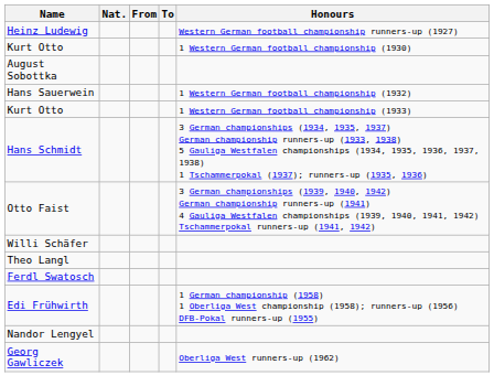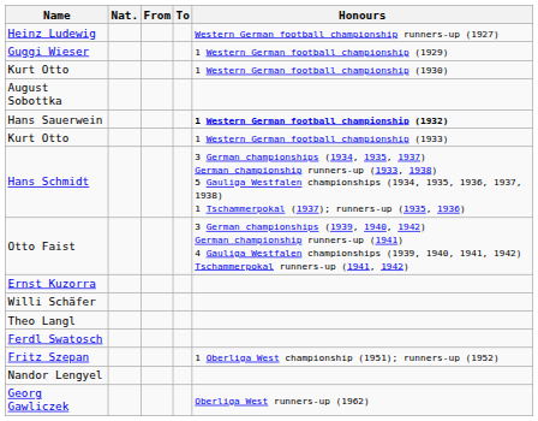 <table class="wikitable sortable nowrap" style="text-align:right">
 <tr>
 <th>Name</th>
 <th>Nat.</th>
 <th>From</th>
 <th class="unsortable">To</th>
 <th class="unsortable">Honours</th>
 </tr>
 <tr>
 <td align=left><a href='#'>Heinz Ludewig</a></td>
 <td></td>
 <td></td>
 <td></td>
 <td align=left><small><a href='#'>Western German football championship</a> runners-up (1927)</small></td>
+</tr>
+<tr>
+<td align=left><a href='#'>Guggi Wieser</a></td>
+<td></td>
+<td></td>
+<td></td>
+<td align=left><small>1 <a href='#'>Western German football championship</a> (1929)</small></td>
 </tr>
 <tr>
 <td align=left>Kurt Otto</td>
 <td></td>
 <td></td>
 <td></td>
 <td align=left><small>1 <a href='#'>Western German football championship</a> (1930)</small></td>
 </tr>
 <tr>
 <td align=left>August Sobottka</td>
 <td></td>
 <td></td>
 <td></td>
 <td></td>
 </tr>
 <tr>
 <td align=left>Hans Sauerwein</td>
 <td></td>
 <td></td>
 <td></td>
-<td align=left><small>1 <a href='#'>Western German football championship</a> (1932)</small></td>
+<td align=left><strong><small>1 <a href='#'>Western German football championship</a> (1932)</small></strong></td>
 </tr>
 <tr>
 <td align=left>Kurt Otto</td>
 <td></td>
 <td></td>
 <td></td>
 <td align=left><small>1 <a href='#'>Western German football championship</a> (1933)</small></td>
 </tr>
 <tr>
 <td align=left><a href='#'>Hans Schmidt</a></td>
 <td></td>
 <td></td>
 <td></td>
 <td align=left><small>3 <a href='#'>German championships</a> (<a href='#'>1934</a>, <a href='#'>1935</a>, <a href='#'>1937</a>)<br><a href='#'>German championship</a> runners-up (<a href='#'>1933</a>, <a href='#'>1938</a>)<br>5 <a href='#'>Gauliga Westfalen</a> championships (1934, 1935, 1936, 1937, 1938)<br>1 <a href='#'>Tschammerpokal</a> (<a href='#'>1937</a>); runners-up (<a href='#'>1935</a>, <a href='#'>1936</a>)</small></td>
 </tr>
 <tr>
 <td align=left>Otto Faist</td>
 <td></td>
 <td></td>
 <td></td>
 <td align=left><small>3 <a href='#'>German championships</a> (<a href='#'>1939</a>, <a href='#'>1940</a>, <a href='#'>1942</a>)<br><a href='#'>German championship</a> runners-up (<a href='#'>1941</a>)<br>4 <a href='#'>Gauliga Westfalen</a> championships (1939, 1940, 1941, 1942)<br><a href='#'>Tschammerpokal</a> runners-up (<a href='#'>1941</a>, <a href='#'>1942</a>)</small></td>
 </tr>
 <tr>
+<td align=left><a href='#'>Ernst Kuzorra</a></td>
+<td></td>
+<td></td>
+<td></td>
+<td></td>
+</tr>
+<tr>
 <td align=left>Willi Schäfer</td>
 <td></td>
 <td></td>
 <td></td>
 <td></td>
 </tr>
 <tr>
 <td align=left>Theo Langl</td>
 <td></td>
 <td></td>
 <td></td>
 <td></td>
 </tr>
 <tr>
 <td align=left><a href='#'>Ferdl Swatosch</a></td>
 <td></td>
 <td></td>
 <td></td>
 <td></td>
 </tr>
 <tr>
-<td align=left><a href='#'>Edi Frühwirth</a></td>
+<td align=left><a href='#'>Fritz Szepan</a></td>
 <td></td>
 <td></td>
 <td></td>
-<td align=left><small>1 <a href='#'>German championship</a> (<a href='#'>1958</a>)<br>1 <a href='#'>Oberliga West</a> championship (1958); runners-up (1956)<br><a href='#'>DFB-Pokal</a> runners-up (<a href='#'>1955</a>)</small></td>
+<td align=left><small>1 <a href='#'>Oberliga West</a> championship (1951); runners-up (1952)</small></td>
 </tr>
 <tr>
 <td align=left>Nandor Lengyel</td>
 <td></td>
 <td></td>
 <td></td>
 <td></td>
 </tr>
 <tr>
 <td align=left><a href='#'>Georg Gawliczek</a></td>
 <td></td>
 <td></td>
 <td></td>
 <td align=left><small><a href='#'>Oberliga West</a> runners-up (1962)</small></td>
 </tr>
 </table>
